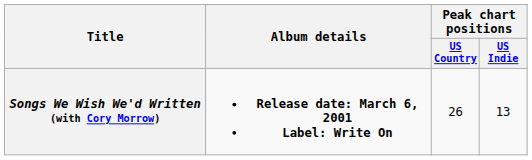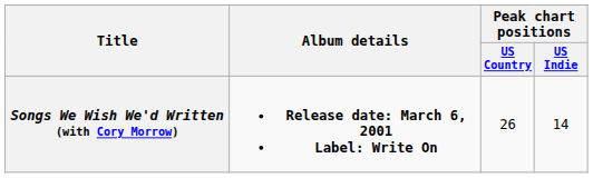 <table class="wikitable plainrowheaders" style="text-align:center;">
 <tr>
 <th rowspan="2" style="width:16em;">Title</th>
 <th rowspan="2" style="width:18em;">Album details</th>
 <th colspan="3">Peak chart positions</th>
 </tr>
 <tr style="font-size:smaller;">
 <th style="width:45px;"><a href='#'>US Country</a><br></th>
 <th style="width:45px;"><a href='#'>US Indie</a><br></th>
 </tr>
 <tr>
 <th scope="row"><em>Songs We Wish We'd Written</em><br><small>(with <a href='#'>Cory Morrow</a>)</small></th>
 <td><strong><br><ul><li>Release date: March 6, 2001</li><li>Label: Write On</li></ul></strong></td>
 <td>26</td>
-<td>13</td>
+<td>14</td>
 </tr>
 </table>
